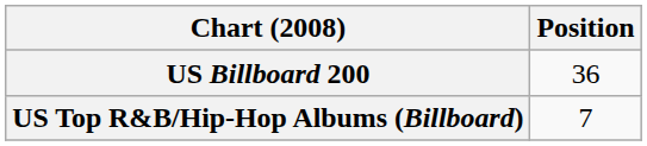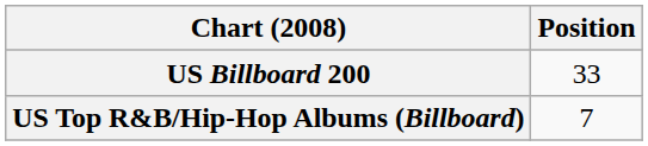 <table class="wikitable plainrowheaders sortable" style="text-align:center;">
 <tr>
 <th scope="col">Chart (2008)</th>
 <th scope="col">Position</th>
 </tr>
 <tr>
 <th scope="row">US <em>Billboard</em> 200</th>
-<td>36</td>
+<td>33</td>
 </tr>
 <tr>
 <th scope="row">US Top R&B/Hip-Hop Albums (<em>Billboard</em>)</th>
 <td>7</td>
 </tr>
 </table>
